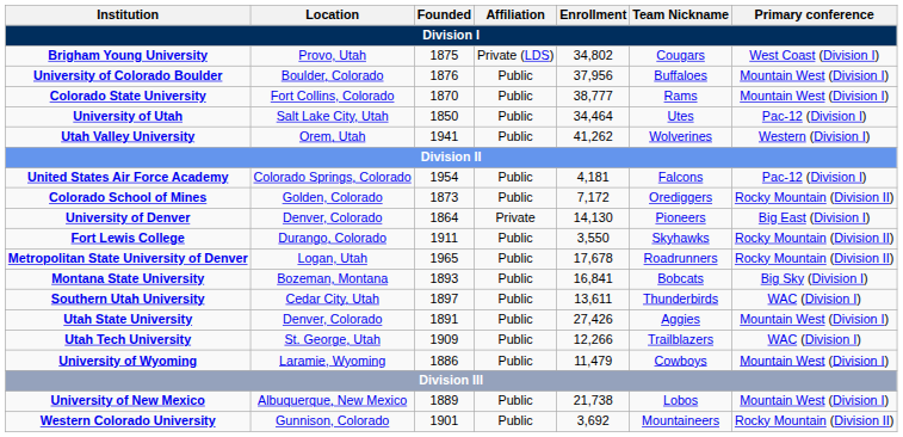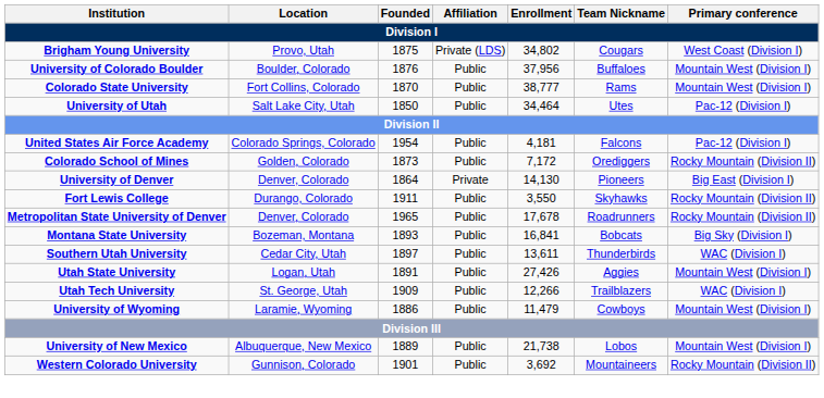 <table class="wikitable" style="text-align:center">
 <tr>
 <th>Institution</th>
 <th>Location</th>
 <th>Founded</th>
 <th>Affiliation</th>
 <th>Enrollment</th>
 <th>Team Nickname</th>
 <th>Primary conference</th>
 </tr>
 <tr>
 <th colspan="7" style="background:#002E5D; color:white;">Division I</th>
 </tr>
 <tr>
 <td><strong><a href='#'>Brigham Young University</a></strong></td>
 <td><a href='#'>Provo, Utah</a></td>
 <td>1875</td>
 <td>Private (<a href='#'>LDS</a>)</td>
 <td>34,802</td>
 <td><a href='#'>Cougars</a></td>
 <td><a href='#'>West Coast</a> (<a href='#'>Division I</a>)</td>
 </tr>
 <tr>
 <td><strong><a href='#'>University of Colorado Boulder</a></strong></td>
 <td><a href='#'>Boulder, Colorado</a></td>
 <td>1876</td>
 <td>Public</td>
 <td>37,956</td>
 <td><a href='#'>Buffaloes</a></td>
 <td><a href='#'>Mountain West</a> (<a href='#'>Division I</a>)</td>
 </tr>
 <tr>
 <td><strong><a href='#'>Colorado State University</a></strong></td>
 <td><a href='#'>Fort Collins, Colorado</a></td>
 <td>1870</td>
 <td>Public</td>
 <td>38,777</td>
 <td><a href='#'>Rams</a></td>
 <td><a href='#'>Mountain West</a> (<a href='#'>Division I</a>)</td>
 </tr>
 <tr>
 <td><strong><a href='#'>University of Utah</a></strong></td>
 <td><a href='#'>Salt Lake City, Utah</a></td>
 <td>1850</td>
 <td>Public</td>
 <td>34,464</td>
 <td><a href='#'>Utes</a></td>
 <td><a href='#'>Pac-12</a> (<a href='#'>Division I</a>)</td>
 </tr>
 <tr>
-<td><strong><a href='#'>Utah Valley University</a></strong></td>
-<td><a href='#'>Orem, Utah</a></td>
-<td>1941</td>
-<td>Public</td>
-<td>41,262</td>
-<td><a href='#'>Wolverines</a></td>
-<td><a href='#'>Western</a> (<a href='#'>Division I</a>)</td>
-</tr>
-<tr>
 <th colspan="7" style="background:#6495ED; color:white;">Division II</th>
 </tr>
 <tr>
 <td><strong><a href='#'>United States Air Force Academy</a></strong></td>
 <td><a href='#'>Colorado Springs, Colorado</a></td>
 <td>1954</td>
 <td>Public</td>
 <td>4,181</td>
 <td><a href='#'>Falcons</a></td>
 <td><a href='#'>Pac-12</a> (<a href='#'>Division I</a>)</td>
 </tr>
 <tr>
 <td><strong><a href='#'>Colorado School of Mines</a></strong></td>
 <td><a href='#'>Golden, Colorado</a></td>
 <td>1873</td>
 <td>Public</td>
 <td>7,172</td>
 <td><a href='#'>Orediggers</a></td>
 <td><a href='#'>Rocky Mountain</a> (<a href='#'>Division II</a>)</td>
 </tr>
 <tr>
 <td><strong><a href='#'>University of Denver</a></strong></td>
 <td><a href='#'>Denver, Colorado</a></td>
 <td>1864</td>
 <td>Private</td>
 <td>14,130</td>
 <td><a href='#'>Pioneers</a></td>
 <td><a href='#'>Big East</a> (<a href='#'>Division I</a>)</td>
 </tr>
 <tr>
 <td><strong><a href='#'>Fort Lewis College</a></strong></td>
 <td><a href='#'>Durango, Colorado</a></td>
 <td>1911</td>
 <td>Public</td>
 <td>3,550</td>
 <td><a href='#'>Skyhawks</a></td>
 <td><a href='#'>Rocky Mountain</a> (<a href='#'>Division II</a>)</td>
 </tr>
 <tr>
 <td><strong><a href='#'>Metropolitan State University of Denver</a></strong></td>
-<td><a href='#'>Logan, Utah</a></td>
+<td><a href='#'>Denver, Colorado</a></td>
 <td>1965</td>
 <td>Public</td>
 <td>17,678</td>
 <td><a href='#'>Roadrunners</a></td>
 <td><a href='#'>Rocky Mountain</a> (<a href='#'>Division II</a>)</td>
 </tr>
 <tr>
 <td><strong><a href='#'>Montana State University</a></strong></td>
 <td><a href='#'>Bozeman, Montana</a></td>
 <td>1893</td>
 <td>Public</td>
 <td>16,841</td>
 <td><a href='#'>Bobcats</a></td>
 <td><a href='#'>Big Sky</a> (<a href='#'>Division I</a>)</td>
 </tr>
 <tr>
 <td><strong><a href='#'>Southern Utah University</a></strong></td>
 <td><a href='#'>Cedar City, Utah</a></td>
 <td>1897</td>
 <td>Public</td>
 <td>13,611</td>
 <td><a href='#'>Thunderbirds</a></td>
 <td><a href='#'>WAC</a> (<a href='#'>Division I</a>)</td>
 </tr>
 <tr>
 <td><strong><a href='#'>Utah State University</a></strong></td>
-<td><a href='#'>Denver, Colorado</a></td>
+<td><a href='#'>Logan, Utah</a></td>
 <td>1891</td>
 <td>Public</td>
 <td>27,426</td>
 <td><a href='#'>Aggies</a></td>
 <td><a href='#'>Mountain West</a> (<a href='#'>Division I</a>)</td>
 </tr>
 <tr>
 <td><strong><a href='#'>Utah Tech University</a></strong></td>
 <td><a href='#'>St. George, Utah</a></td>
 <td>1909</td>
 <td>Public</td>
 <td>12,266</td>
 <td><a href='#'>Trailblazers</a></td>
 <td><a href='#'>WAC</a> (<a href='#'>Division I</a>)</td>
 </tr>
 <tr>
 <td><strong><a href='#'>University of Wyoming</a></strong></td>
 <td><a href='#'>Laramie, Wyoming</a></td>
 <td>1886</td>
 <td>Public</td>
 <td>11,479</td>
 <td><a href='#'>Cowboys</a></td>
 <td><a href='#'>Mountain West</a> (<a href='#'>Division I</a>)</td>
 </tr>
 <tr>
 <th colspan="7" style="background:#95a2bc; color:white;">Division III</th>
 </tr>
 <tr>
 <td><strong><a href='#'>University of New Mexico</a></strong></td>
 <td><a href='#'>Albuquerque, New Mexico</a></td>
 <td>1889</td>
 <td>Public</td>
 <td>21,738</td>
 <td><a href='#'>Lobos</a></td>
 <td><a href='#'>Mountain West</a> (<a href='#'>Division I</a>)</td>
 </tr>
 <tr>
 <td><strong><a href='#'>Western Colorado University</a></strong></td>
 <td><a href='#'>Gunnison, Colorado</a></td>
 <td>1901</td>
 <td>Public</td>
 <td>3,692</td>
 <td><a href='#'>Mountaineers</a></td>
 <td><a href='#'>Rocky Mountain</a> (<a href='#'>Division II</a>)</td>
 </tr>
 </table>
